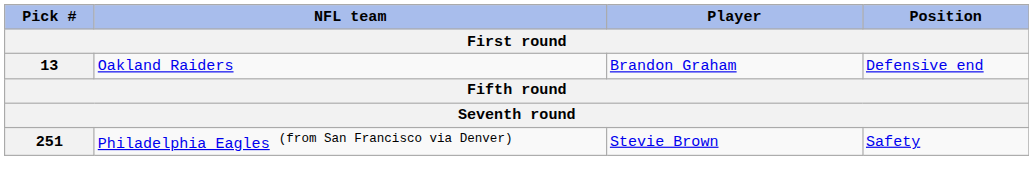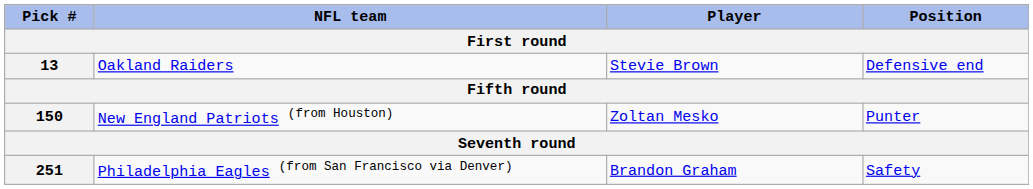 <table class="wikitable" style="width:100%;">
 <tr>
 <th style="background:#a8bdec; width:7%;">Pick #</th>
 <th style="width:40%; background:#a8bdec;">NFL team</th>
 <th style="width:20%; background:#a8bdec;">Player</th>
 <th style="width:13%; background:#a8bdec;">Position</th>
 </tr>
 <tr>
 <th colspan="4">First round</th>
 </tr>
 <tr>
 <th>13</th>
 <td><a href='#'>Oakland Raiders</a></td>
-<td><a href='#'>Brandon Graham</a></td>
+<td><a href='#'>Stevie Brown</a></td>
 <td><a href='#'>Defensive end</a></td>
 </tr>
 <tr>
 <th colspan="4">Fifth round</th>
+</tr>
+<tr>
+<th>150</th>
+<td><a href='#'>New England Patriots</a> <sup>(from Houston)</sup></td>
+<td><a href='#'>Zoltan Mesko</a></td>
+<td><a href='#'>Punter</a></td>
 </tr>
 <tr>
 <th colspan="4">Seventh round</th>
 </tr>
 <tr>
 <th>251</th>
 <td><a href='#'>Philadelphia Eagles</a> <sup>(from San Francisco via Denver)</sup></td>
-<td><a href='#'>Stevie Brown</a></td>
+<td><a href='#'>Brandon Graham</a></td>
 <td><a href='#'>Safety</a></td>
 </tr>
 </table>
